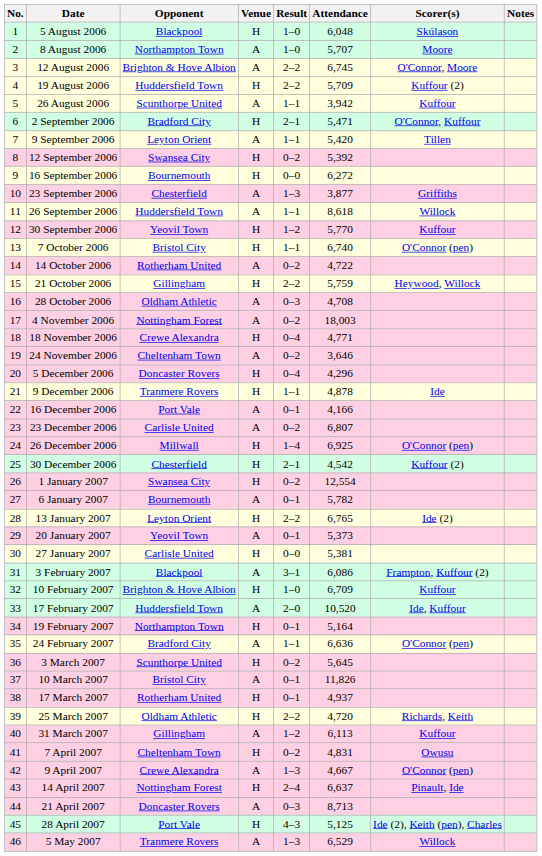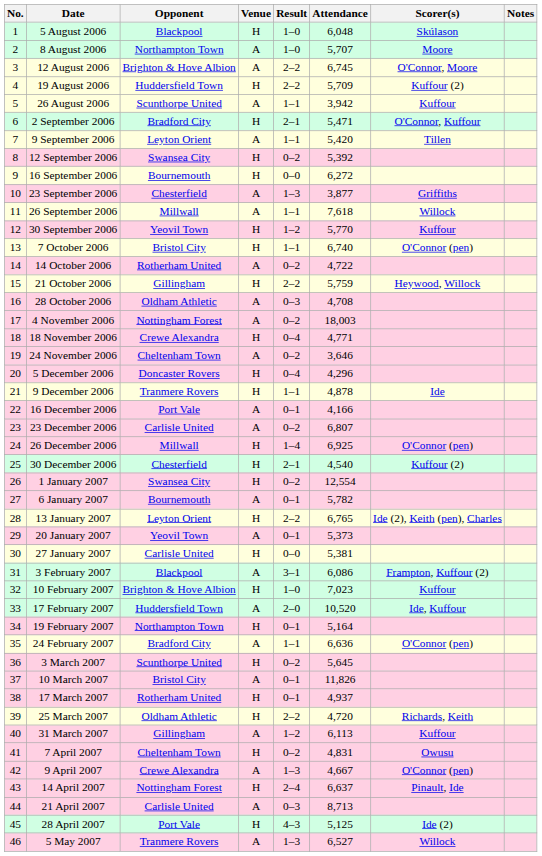 <table class="wikitable sortable" style="text-align:center;">
 <tr>
 <th>No.</th>
 <th>Date</th>
 <th>Opponent</th>
 <th>Venue</th>
 <th>Result</th>
 <th>Attendance</th>
 <th>Scorer(s)</th>
 <th>Notes</th>
 </tr>
 <tr style="background:#d0ffe3;">
 <td>1</td>
 <td>5 August 2006</td>
 <td><a href='#'>Blackpool</a></td>
 <td>H</td>
 <td>1–0</td>
 <td>6,048</td>
 <td><a href='#'>Skúlason</a></td>
 <td></td>
 </tr>
 <tr style="background:#d0ffe3;">
 <td>2</td>
 <td>8 August 2006</td>
 <td><a href='#'>Northampton Town</a></td>
 <td>A</td>
 <td>1–0</td>
 <td>5,707</td>
 <td><a href='#'>Moore</a></td>
 <td></td>
 </tr>
 <tr style="background:#ffd;">
 <td>3</td>
 <td>12 August 2006</td>
 <td><a href='#'>Brighton & Hove Albion</a></td>
 <td>A</td>
 <td>2–2</td>
 <td>6,745</td>
 <td><a href='#'>O'Connor</a>, <a href='#'>Moore</a></td>
 <td></td>
 </tr>
 <tr style="background:#ffd;">
 <td>4</td>
 <td>19 August 2006</td>
 <td><a href='#'>Huddersfield Town</a></td>
 <td>H</td>
 <td>2–2</td>
 <td>5,709</td>
 <td><a href='#'>Kuffour</a> (2)</td>
 <td></td>
 </tr>
 <tr style="background:#ffd;">
 <td>5</td>
 <td>26 August 2006</td>
 <td><a href='#'>Scunthorpe United</a></td>
 <td>A</td>
 <td>1–1</td>
 <td>3,942</td>
 <td><a href='#'>Kuffour</a></td>
 <td></td>
 </tr>
 <tr style="background:#d0ffe3;">
 <td>6</td>
 <td>2 September 2006</td>
 <td><a href='#'>Bradford City</a></td>
 <td>H</td>
 <td>2–1</td>
 <td>5,471</td>
 <td><a href='#'>O'Connor</a>, <a href='#'>Kuffour</a></td>
 <td></td>
 </tr>
 <tr style="background:#ffd;">
 <td>7</td>
 <td>9 September 2006</td>
 <td><a href='#'>Leyton Orient</a></td>
 <td>A</td>
 <td>1–1</td>
 <td>5,420</td>
 <td><a href='#'>Tillen</a></td>
 <td></td>
 </tr>
 <tr style="background:#ffd0e3;">
 <td>8</td>
 <td>12 September 2006</td>
 <td><a href='#'>Swansea City</a></td>
 <td>H</td>
 <td>0–2</td>
 <td>5,392</td>
 <td></td>
 <td></td>
 </tr>
 <tr style="background:#ffd;">
 <td>9</td>
 <td>16 September 2006</td>
 <td><a href='#'>Bournemouth</a></td>
 <td>H</td>
 <td>0–0</td>
 <td>6,272</td>
 <td></td>
 <td></td>
 </tr>
 <tr style="background:#ffd0e3;">
 <td>10</td>
 <td>23 September 2006</td>
 <td><a href='#'>Chesterfield</a></td>
 <td>A</td>
 <td>1–3</td>
 <td>3,877</td>
 <td><a href='#'>Griffiths</a></td>
 <td></td>
 </tr>
 <tr style="background:#ffd;">
 <td>11</td>
 <td>26 September 2006</td>
-<td><a href='#'>Huddersfield Town</a></td>
+<td><a href='#'>Millwall</a></td>
 <td>A</td>
 <td>1–1</td>
-<td>8,618</td>
+<td>7,618</td>
 <td><a href='#'>Willock</a></td>
 <td></td>
 </tr>
 <tr style="background:#ffd0e3;">
 <td>12</td>
 <td>30 September 2006</td>
 <td><a href='#'>Yeovil Town</a></td>
 <td>H</td>
 <td>1–2</td>
 <td>5,770</td>
 <td><a href='#'>Kuffour</a></td>
 <td></td>
 </tr>
 <tr style="background:#ffd;">
 <td>13</td>
 <td>7 October 2006</td>
 <td><a href='#'>Bristol City</a></td>
 <td>H</td>
 <td>1–1</td>
 <td>6,740</td>
 <td><a href='#'>O'Connor</a> (<a href='#'>pen</a>)</td>
 <td></td>
 </tr>
 <tr style="background:#ffd0e3;">
 <td>14</td>
 <td>14 October 2006</td>
 <td><a href='#'>Rotherham United</a></td>
 <td>A</td>
 <td>0–2</td>
 <td>4,722</td>
 <td></td>
 <td></td>
 </tr>
 <tr style="background:#ffd;">
 <td>15</td>
 <td>21 October 2006</td>
 <td><a href='#'>Gillingham</a></td>
 <td>H</td>
 <td>2–2</td>
 <td>5,759</td>
 <td><a href='#'>Heywood</a>, <a href='#'>Willock</a></td>
 <td></td>
 </tr>
 <tr style="background:#ffd0e3;">
 <td>16</td>
 <td>28 October 2006</td>
 <td><a href='#'>Oldham Athletic</a></td>
 <td>A</td>
 <td>0–3</td>
 <td>4,708</td>
 <td></td>
 <td></td>
 </tr>
 <tr style="background:#ffd0e3;">
 <td>17</td>
 <td>4 November 2006</td>
 <td><a href='#'>Nottingham Forest</a></td>
 <td>A</td>
 <td>0–2</td>
 <td>18,003</td>
 <td></td>
 <td></td>
 </tr>
 <tr style="background:#ffd0e3;">
 <td>18</td>
 <td>18 November 2006</td>
 <td><a href='#'>Crewe Alexandra</a></td>
 <td>H</td>
 <td>0–4</td>
 <td>4,771</td>
 <td></td>
 <td></td>
 </tr>
 <tr style="background:#ffd0e3;">
 <td>19</td>
 <td>24 November 2006</td>
 <td><a href='#'>Cheltenham Town</a></td>
 <td>A</td>
 <td>0–2</td>
 <td>3,646</td>
 <td></td>
 <td></td>
 </tr>
 <tr style="background:#ffd0e3;">
 <td>20</td>
 <td>5 December 2006</td>
 <td><a href='#'>Doncaster Rovers</a></td>
 <td>H</td>
 <td>0–4</td>
 <td>4,296</td>
 <td></td>
 <td></td>
 </tr>
 <tr style="background:#ffd;">
 <td>21</td>
 <td>9 December 2006</td>
 <td><a href='#'>Tranmere Rovers</a></td>
 <td>H</td>
 <td>1–1</td>
 <td>4,878</td>
 <td><a href='#'>Ide</a></td>
 <td></td>
 </tr>
 <tr style="background:#ffd0e3;">
 <td>22</td>
 <td>16 December 2006</td>
 <td><a href='#'>Port Vale</a></td>
 <td>A</td>
 <td>0–1</td>
 <td>4,166</td>
 <td></td>
 <td></td>
 </tr>
 <tr style="background:#ffd0e3;">
 <td>23</td>
 <td>23 December 2006</td>
 <td><a href='#'>Carlisle United</a></td>
 <td>A</td>
 <td>0–2</td>
 <td>6,807</td>
 <td></td>
 <td></td>
 </tr>
 <tr style="background:#ffd0e3;">
 <td>24</td>
 <td>26 December 2006</td>
 <td><a href='#'>Millwall</a></td>
 <td>H</td>
 <td>1–4</td>
 <td>6,925</td>
 <td><a href='#'>O'Connor</a> (<a href='#'>pen</a>)</td>
 <td></td>
 </tr>
 <tr style="background:#d0ffe3;">
 <td>25</td>
 <td>30 December 2006</td>
 <td><a href='#'>Chesterfield</a></td>
 <td>H</td>
 <td>2–1</td>
-<td>4,542</td>
+<td>4,540</td>
 <td><a href='#'>Kuffour</a> (2)</td>
 <td></td>
 </tr>
 <tr style="background:#ffd0e3;">
 <td>26</td>
 <td>1 January 2007</td>
 <td><a href='#'>Swansea City</a></td>
 <td>H</td>
 <td>0–2</td>
 <td>12,554</td>
 <td></td>
 <td></td>
 </tr>
 <tr style="background:#ffd0e3;">
 <td>27</td>
 <td>6 January 2007</td>
 <td><a href='#'>Bournemouth</a></td>
 <td>A</td>
 <td>0–1</td>
 <td>5,782</td>
 <td></td>
 <td></td>
 </tr>
 <tr style="background:#ffd;">
 <td>28</td>
 <td>13 January 2007</td>
 <td><a href='#'>Leyton Orient</a></td>
 <td>H</td>
 <td>2–2</td>
 <td>6,765</td>
-<td><a href='#'>Ide</a> (2)</td>
+<td><a href='#'>Ide</a> (2), <a href='#'>Keith</a> (<a href='#'>pen</a>), <a href='#'>Charles</a></td>
 <td></td>
 </tr>
 <tr style="background:#ffd0e3;">
 <td>29</td>
 <td>20 January 2007</td>
 <td><a href='#'>Yeovil Town</a></td>
 <td>A</td>
 <td>0–1</td>
 <td>5,373</td>
 <td></td>
 <td></td>
 </tr>
 <tr style="background:#ffd;">
 <td>30</td>
 <td>27 January 2007</td>
 <td><a href='#'>Carlisle United</a></td>
 <td>H</td>
 <td>0–0</td>
 <td>5,381</td>
 <td></td>
 <td></td>
 </tr>
 <tr style="background:#d0ffe3;">
 <td>31</td>
 <td>3 February 2007</td>
 <td><a href='#'>Blackpool</a></td>
 <td>A</td>
 <td>3–1</td>
 <td>6,086</td>
 <td><a href='#'>Frampton</a>, <a href='#'>Kuffour</a> (2)</td>
 <td></td>
 </tr>
 <tr style="background:#d0ffe3;">
 <td>32</td>
 <td>10 February 2007</td>
 <td><a href='#'>Brighton & Hove Albion</a></td>
 <td>H</td>
 <td>1–0</td>
-<td>6,709</td>
+<td>7,023</td>
 <td><a href='#'>Kuffour</a></td>
 <td></td>
 </tr>
 <tr style="background:#d0ffe3;">
 <td>33</td>
 <td>17 February 2007</td>
 <td><a href='#'>Huddersfield Town</a></td>
 <td>A</td>
 <td>2–0</td>
 <td>10,520</td>
 <td><a href='#'>Ide</a>, <a href='#'>Kuffour</a></td>
 <td></td>
 </tr>
 <tr style="background:#ffd0e3;">
 <td>34</td>
 <td>19 February 2007</td>
 <td><a href='#'>Northampton Town</a></td>
 <td>H</td>
 <td>0–1</td>
 <td>5,164</td>
 <td></td>
 <td></td>
 </tr>
 <tr style="background:#ffd;">
 <td>35</td>
 <td>24 February 2007</td>
 <td><a href='#'>Bradford City</a></td>
 <td>A</td>
 <td>1–1</td>
 <td>6,636</td>
 <td><a href='#'>O'Connor</a> (<a href='#'>pen</a>)</td>
 <td></td>
 </tr>
 <tr style="background:#ffd0e3;">
 <td>36</td>
 <td>3 March 2007</td>
 <td><a href='#'>Scunthorpe United</a></td>
 <td>H</td>
 <td>0–2</td>
 <td>5,645</td>
 <td></td>
 <td></td>
 </tr>
 <tr style="background:#ffd0e3;">
 <td>37</td>
 <td>10 March 2007</td>
 <td><a href='#'>Bristol City</a></td>
 <td>A</td>
 <td>0–1</td>
 <td>11,826</td>
 <td></td>
 <td></td>
 </tr>
 <tr style="background:#ffd0e3;">
 <td>38</td>
 <td>17 March 2007</td>
 <td><a href='#'>Rotherham United</a></td>
 <td>H</td>
 <td>0–1</td>
 <td>4,937</td>
 <td></td>
 <td></td>
 </tr>
 <tr style="background:#ffd;">
 <td>39</td>
 <td>25 March 2007</td>
 <td><a href='#'>Oldham Athletic</a></td>
 <td>H</td>
 <td>2–2</td>
 <td>4,720</td>
 <td><a href='#'>Richards</a>, <a href='#'>Keith</a></td>
 <td></td>
 </tr>
 <tr style="background:#ffd0e3;">
 <td>40</td>
 <td>31 March 2007</td>
 <td><a href='#'>Gillingham</a></td>
 <td>A</td>
 <td>1–2</td>
 <td>6,113</td>
 <td><a href='#'>Kuffour</a></td>
 <td></td>
 </tr>
 <tr style="background:#ffd0e3;">
 <td>41</td>
 <td>7 April 2007</td>
 <td><a href='#'>Cheltenham Town</a></td>
 <td>H</td>
 <td>0–2</td>
 <td>4,831</td>
 <td><a href='#'>Owusu</a></td>
 <td></td>
 </tr>
 <tr style="background:#ffd0e3;">
 <td>42</td>
 <td>9 April 2007</td>
 <td><a href='#'>Crewe Alexandra</a></td>
 <td>A</td>
 <td>1–3</td>
 <td>4,667</td>
 <td><a href='#'>O'Connor</a> (<a href='#'>pen</a>)</td>
 <td></td>
 </tr>
 <tr style="background:#ffd0e3;">
 <td>43</td>
 <td>14 April 2007</td>
 <td><a href='#'>Nottingham Forest</a></td>
 <td>H</td>
 <td>2–4</td>
 <td>6,637</td>
 <td><a href='#'>Pinault</a>, <a href='#'>Ide</a></td>
 <td></td>
 </tr>
 <tr style="background:#ffd0e3;">
 <td>44</td>
 <td>21 April 2007</td>
-<td><a href='#'>Doncaster Rovers</a></td>
+<td><a href='#'>Carlisle United</a></td>
 <td>A</td>
 <td>0–3</td>
 <td>8,713</td>
 <td></td>
 <td></td>
 </tr>
 <tr style="background:#d0ffe3;">
 <td>45</td>
 <td>28 April 2007</td>
 <td><a href='#'>Port Vale</a></td>
 <td>H</td>
 <td>4–3</td>
 <td>5,125</td>
-<td><a href='#'>Ide</a> (2), <a href='#'>Keith</a> (<a href='#'>pen</a>), <a href='#'>Charles</a></td>
+<td><a href='#'>Ide</a> (2)</td>
 <td></td>
 </tr>
 <tr style="background:#ffd0e3;">
 <td>46</td>
 <td>5 May 2007</td>
 <td><a href='#'>Tranmere Rovers</a></td>
 <td>A</td>
 <td>1–3</td>
-<td>6,529</td>
+<td>6,527</td>
 <td><a href='#'>Willock</a></td>
 <td></td>
 </tr>
 </table>
